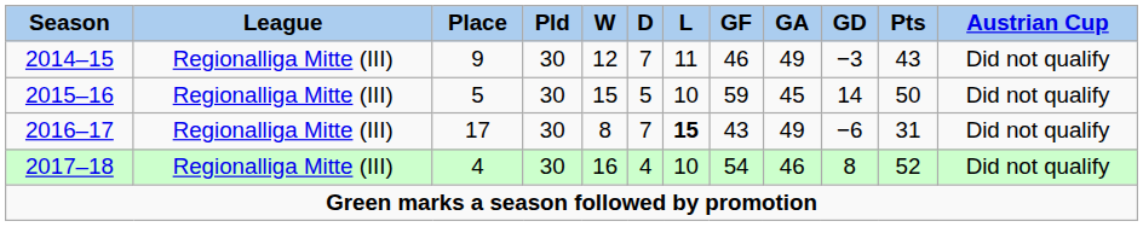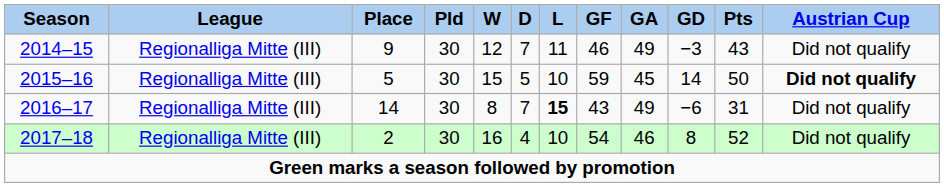 <table class="wikitable" width="800px">
 <tr>
 <th style="background:#ABCDEF;">Season</th>
 <th style="background:#ABCDEF;">League</th>
 <th style="background:#ABCDEF;">Place</th>
 <th style="background:#ABCDEF;">Pld</th>
 <th style="background:#ABCDEF;">W</th>
 <th style="background:#ABCDEF;">D</th>
 <th style="background:#ABCDEF;">L</th>
 <th style="background:#ABCDEF;">GF</th>
 <th style="background:#ABCDEF;">GA</th>
 <th style="background:#ABCDEF;">GD</th>
 <th style="background:#ABCDEF;">Pts</th>
 <th style="background:#ABCDEF;"><a href='#'>Austrian Cup</a></th>
 </tr>
 <tr align="center">
 <td><a href='#'>2014–15</a></td>
 <td><a href='#'>Regionalliga Mitte</a> (III)</td>
 <td>9</td>
 <td>30</td>
 <td>12</td>
 <td>7</td>
 <td>11</td>
 <td>46</td>
 <td>49</td>
 <td>−3</td>
 <td>43</td>
 <td>Did not qualify</td>
 </tr>
 <tr align="center">
 <td><a href='#'>2015–16</a></td>
 <td><a href='#'>Regionalliga Mitte</a> (III)</td>
 <td>5</td>
 <td>30</td>
 <td>15</td>
 <td>5</td>
 <td>10</td>
 <td>59</td>
 <td>45</td>
 <td>14</td>
 <td>50</td>
-<td>Did not qualify</td>
+<td><strong>Did not qualify</strong></td>
 </tr>
 <tr align="center">
 <td><a href='#'>2016–17</a></td>
 <td><a href='#'>Regionalliga Mitte</a> (III)</td>
-<td>17</td>
+<td>14</td>
 <td>30</td>
 <td>8</td>
 <td>7</td>
 <td><strong>15</strong></td>
 <td>43</td>
 <td>49</td>
 <td>−6</td>
 <td>31</td>
 <td>Did not qualify</td>
 </tr>
 <tr align="center" style="background:#CCFFCC;">
 <td><a href='#'>2017–18</a></td>
 <td><a href='#'>Regionalliga Mitte</a> (III)</td>
-<td>4</td>
+<td>2</td>
 <td>30</td>
 <td>16</td>
 <td>4</td>
 <td>10</td>
 <td>54</td>
 <td>46</td>
 <td>8</td>
 <td>52</td>
 <td>Did not qualify</td>
 </tr>
 <tr>
 <td colspan="12" align="center"><strong>Green marks a season followed by promotion</strong></td>
 </tr>
 </table>
